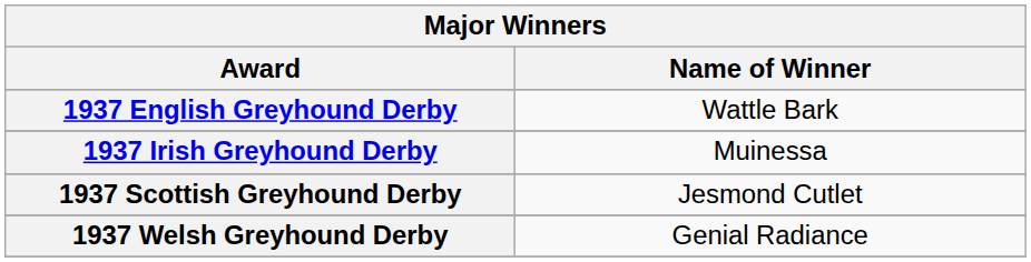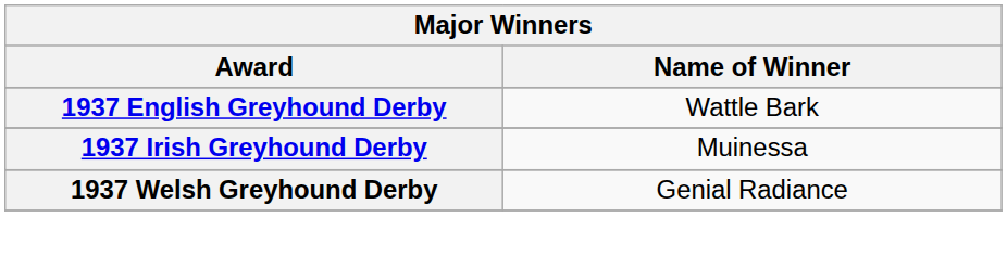 <table class="wikitable">
 <tr>
 <th colspan="2">Major Winners</th>
 </tr>
 <tr>
 <th width=300>Award</th>
 <th width=300>Name of Winner</th>
 </tr>
 <tr>
 </tr>
 <tr align=center>
 <th><a href='#'>1937 English Greyhound Derby</a></th>
 <td>Wattle Bark</td>
 </tr>
 <tr>
 </tr>
 <tr align=center>
 <th><a href='#'>1937 Irish Greyhound Derby</a></th>
 <td>Muinessa</td>
 </tr>
 <tr>
 </tr>
-<tr align=center>
-<th>1937 Scottish Greyhound Derby </th>
-<td>Jesmond Cutlet</td>
-</tr>
 <tr>
 </tr>
 <tr align=center>
 <th>1937 Welsh Greyhound Derby </th>
 <td>Genial Radiance</td>
 </tr>
 <tr>
 </tr>
 </table>
